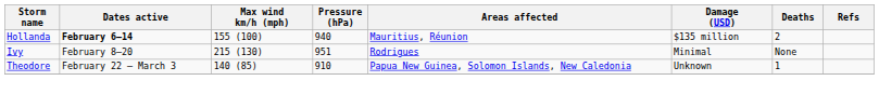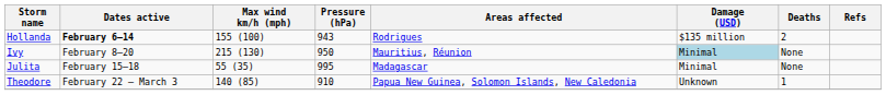 <table class="wikitable sortable">
 <tr>
 <th width="5%">Storm name</th>
 <th width="15%">Dates active</th>
 <th width="10%">Max wind<br>km/h (mph)</th>
 <th width="5%">Pressure<br>(hPa)</th>
 <th width="30%">Areas affected</th>
 <th width="10%">Damage<br>(<a href='#'>USD</a>)</th>
 <th width="5%">Deaths</th>
 <th width="5%">Refs</th>
 </tr>
 <tr>
 <td><a href='#'>Hollanda</a></td>
 <td><strong>February 6–14</strong></td>
 <td>155 (100)</td>
-<td>940</td>
-<td><a href='#'>Mauritius</a>, <a href='#'>Réunion</a></td>
+<td>943</td>
+<td><a href='#'>Rodrigues</a></td>
 <td>$135 million</td>
 <td>2</td>
 <td></td>
 </tr>
 <tr>
 <td><a href='#'>Ivy</a></td>
 <td>February 8–20</td>
 <td>215 (130)</td>
-<td>951</td>
-<td><a href='#'>Rodrigues</a></td>
+<td>950</td>
+<td><a href='#'>Mauritius</a>, <a href='#'>Réunion</a></td>
+<td style="background: lightblue;">Minimal</td>
+<td>None</td>
+<td></td>
+</tr>
+<tr>
+<td><a href='#'>Julita</a></td>
+<td>February 15–18</td>
+<td>55 (35)</td>
+<td>995</td>
+<td><a href='#'>Madagascar</a></td>
 <td>Minimal</td>
 <td>None</td>
 <td></td>
 </tr>
 <tr>
 <td><a href='#'>Theodore</a></td>
 <td>February 22 – March 3</td>
 <td>140 (85)</td>
 <td>910</td>
 <td><a href='#'>Papua New Guinea</a>, <a href='#'>Solomon Islands</a>, <a href='#'>New Caledonia</a></td>
 <td>Unknown</td>
 <td>1</td>
 <td></td>
 </tr>
 <tr>
 </tr>
 </table>
